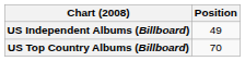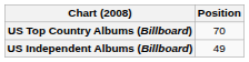 <table class="wikitable sortable plainrowheaders" style="text-align:center">
 <tr>
 <th scope="col">Chart (2008)</th>
 <th scope="col">Position</th>
 </tr>
 <tr>
+<th scope="row">US Top Country Albums (<em>Billboard</em>)</th>
+<td>70</td>
+</tr>
+<tr>
 <th scope="row">US Independent Albums (<em>Billboard</em>)</th>
 <td>49</td>
 </tr>
-<tr>
-<th scope="row">US Top Country Albums (<em>Billboard</em>)</th>
-<td>70</td>
-</tr>
 </table>
